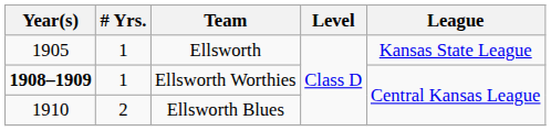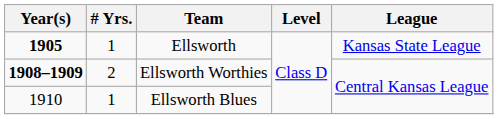 <table class="wikitable" style="text-align:center; font-size: 95%;">
 <tr>
 <th>Year(s)</th>
 <th># Yrs.</th>
 <th>Team</th>
 <th>Level</th>
 <th>League</th>
 </tr>
 <tr>
-<td>1905</td>
+<td><strong>1905</strong></td>
 <td>1</td>
 <td>Ellsworth</td>
 <td rowspan=3><a href='#'>Class D</a></td>
 <td><a href='#'>Kansas State League</a></td>
 </tr>
 <tr>
 <td><strong>1908–1909</strong></td>
-<td>1</td>
+<td>2</td>
 <td>Ellsworth Worthies</td>
 <td rowspan=2><a href='#'>Central Kansas League</a></td>
 </tr>
 <tr>
 <td>1910</td>
-<td>2</td>
+<td>1</td>
 <td>Ellsworth Blues</td>
 </tr>
 <tr>
 </tr>
 </table>
